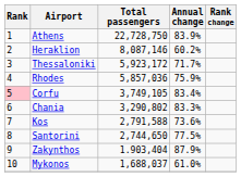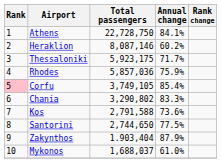 <table class="wikitable sortable">
 <tr>
 <th>Rank</th>
 <th>Airport</th>
 <th style="width:100px">Total<br>passengers</th>
 <th>Annual<br>change</th>
 <th>Rank<br><small>change</small></th>
 </tr>
 <tr>
 <td>1</td>
 <td><a href='#'>Athens</a></td>
 <td align="right">22,728,750</td>
-<td align="center">83.9%</td>
+<td align="center">84.1%</td>
 <td align="center"></td>
 </tr>
 <tr>
 <td>2</td>
 <td><a href='#'>Heraklion</a></td>
 <td align="right">8,087,146</td>
 <td align="center">60.2%</td>
 <td align="center"></td>
 </tr>
 <tr>
 <td>3</td>
 <td><a href='#'>Thessaloniki</a></td>
-<td align="right">5,923,172</td>
+<td align="right">5,923,175</td>
 <td align="center">71.7%</td>
 <td align="center"></td>
 </tr>
 <tr>
 <td>4</td>
 <td><a href='#'>Rhodes</a></td>
 <td align="right">5,857,036</td>
 <td align="center">75.9%</td>
 <td align="center"></td>
 </tr>
 <tr>
 <td style="background: pink;">5</td>
 <td><a href='#'>Corfu</a></td>
 <td align="right">3,749,105</td>
-<td align="center">83.4%</td>
+<td align="center">85.4%</td>
 <td align="center"></td>
 </tr>
 <tr>
 <td>6</td>
 <td><a href='#'>Chania</a></td>
 <td align="right">3,290,802</td>
 <td align="center">83.3%</td>
 <td align="center"></td>
 </tr>
 <tr>
 <td>7</td>
 <td><a href='#'>Kos</a></td>
 <td align="right">2,791,588</td>
 <td align="center">73.6%</td>
 <td align="center"></td>
 </tr>
 <tr>
 <td>8</td>
 <td><a href='#'>Santorini</a></td>
 <td align="right">2,744,650</td>
 <td align="center">77.5%</td>
 <td align="center"></td>
 </tr>
 <tr>
 <td>9</td>
 <td><a href='#'>Zakynthos</a></td>
 <td align="right">1.903,404</td>
 <td align="center">87.9%</td>
 <td align="center"></td>
 </tr>
 <tr>
 <td>10</td>
 <td><a href='#'>Mykonos</a></td>
 <td align="right">1,688,037</td>
 <td align="center">61.0%</td>
 <td align="center"></td>
 </tr>
 <tr>
 </tr>
 </table>
